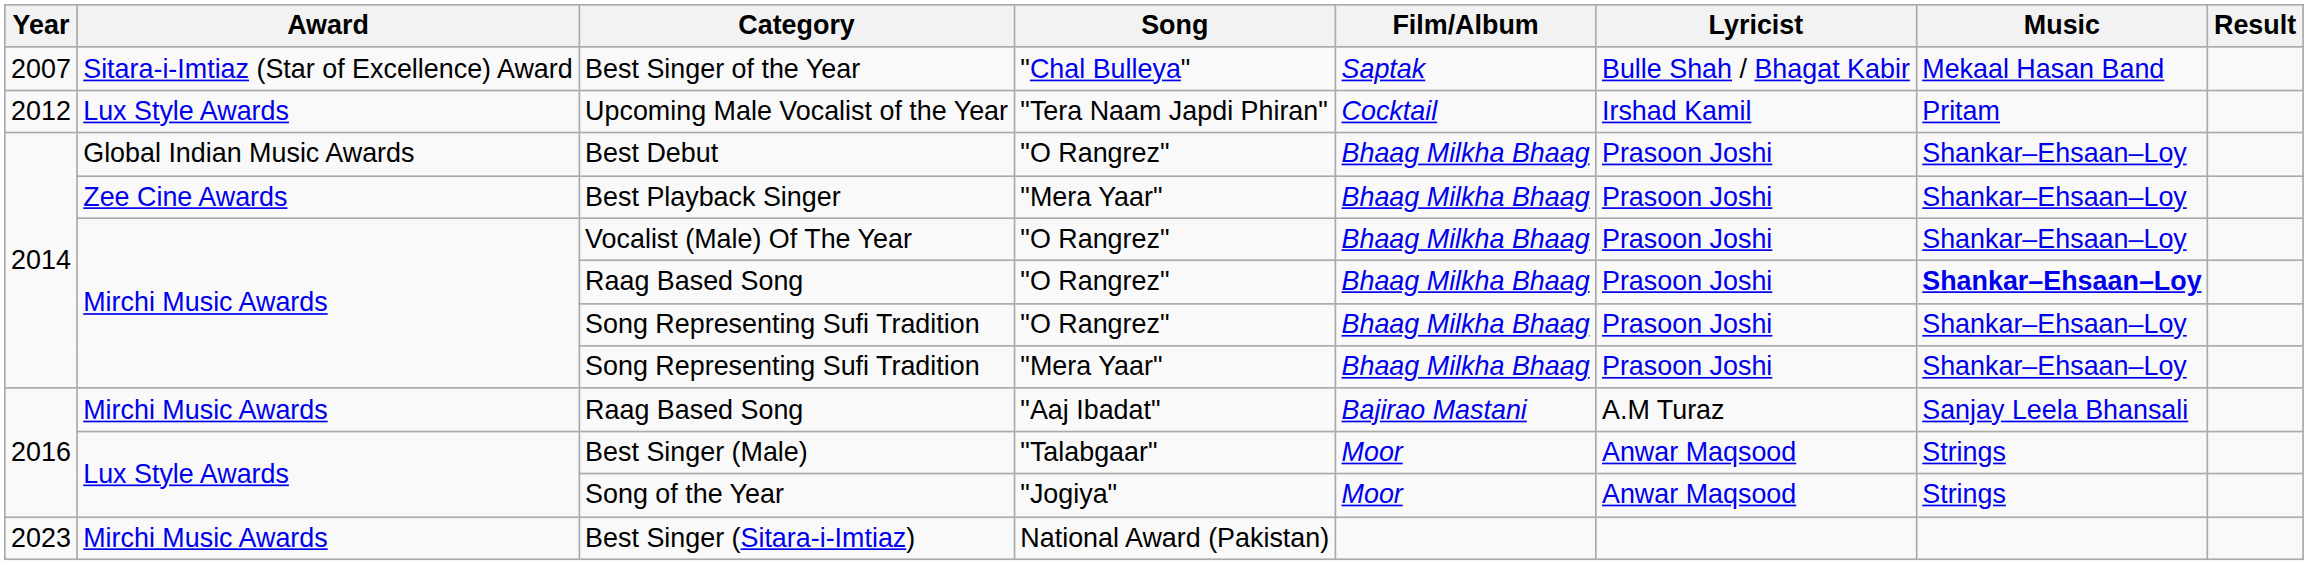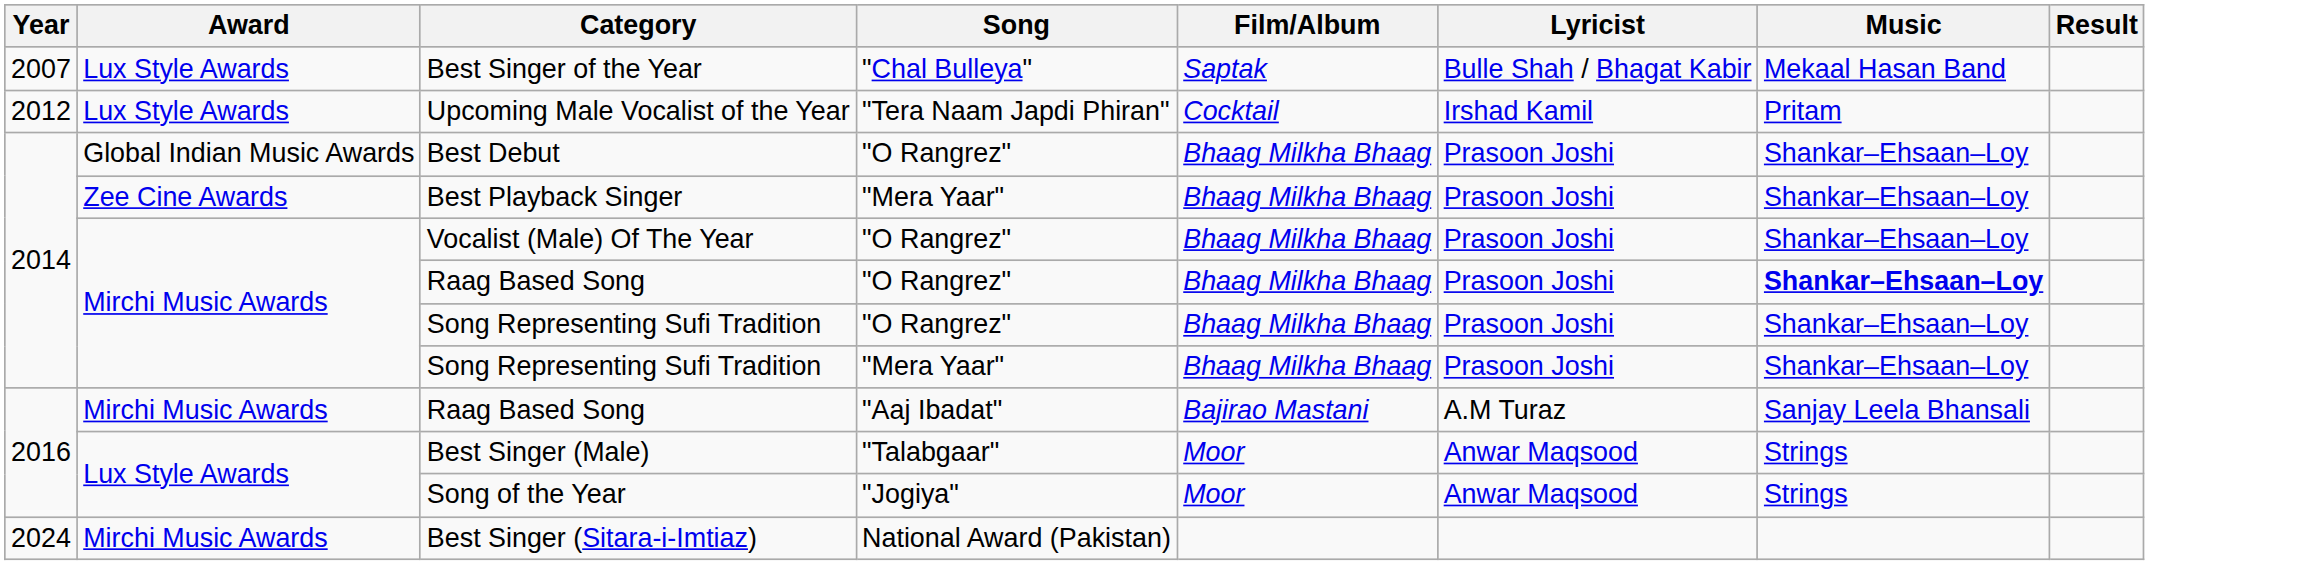 <table class="wikitable sortable">
 <tr>
 <th>Year</th>
 <th>Award</th>
 <th>Category</th>
 <th>Song</th>
 <th>Film/Album</th>
 <th>Lyricist</th>
 <th>Music</th>
 <th>Result</th>
 </tr>
 <tr>
 <td rowspan="1">2007</td>
-<td><a href='#'>Sitara-i-Imtiaz</a> (Star of Excellence) Award</td>
+<td><a href='#'>Lux Style Awards</a></td>
 <td>Best Singer of the Year</td>
 <td>"<a href='#'>Chal Bulleya</a>"</td>
 <td><em><a href='#'>Saptak</a></em></td>
 <td><a href='#'>Bulle Shah</a> / <a href='#'>Bhagat Kabir</a></td>
 <td><a href='#'>Mekaal Hasan Band</a></td>
 <td></td>
 </tr>
 <tr>
 <td rowspan="1">2012</td>
 <td><a href='#'>Lux Style Awards</a></td>
 <td>Upcoming Male Vocalist of the Year</td>
 <td>"Tera Naam Japdi Phiran"</td>
 <td><a href='#'><em>Cocktail</em></a></td>
 <td><a href='#'>Irshad Kamil</a></td>
 <td><a href='#'>Pritam</a></td>
 <td></td>
 </tr>
 <tr>
 <td rowspan="6">2014</td>
 <td>Global Indian Music Awards</td>
 <td>Best Debut</td>
 <td>"O Rangrez"</td>
 <td><em><a href='#'>Bhaag Milkha Bhaag</a></em></td>
 <td><a href='#'>Prasoon Joshi</a></td>
 <td><a href='#'>Shankar–Ehsaan–Loy</a></td>
 <td></td>
 </tr>
 <tr>
 <td rowspan="1"><a href='#'>Zee Cine Awards</a></td>
 <td>Best Playback Singer</td>
 <td>"Mera Yaar"</td>
 <td><em><a href='#'>Bhaag Milkha Bhaag</a></em></td>
 <td><a href='#'>Prasoon Joshi</a></td>
 <td><a href='#'>Shankar–Ehsaan–Loy</a></td>
 <td></td>
 </tr>
 <tr>
 <td rowspan="4"><a href='#'>Mirchi Music Awards</a></td>
 <td>Vocalist (Male) Of The Year</td>
 <td>"O Rangrez"</td>
 <td><em><a href='#'>Bhaag Milkha Bhaag</a></em></td>
 <td><a href='#'>Prasoon Joshi</a></td>
 <td><a href='#'>Shankar–Ehsaan–Loy</a></td>
 <td></td>
 </tr>
 <tr>
 <td>Raag Based Song</td>
 <td>"O Rangrez"</td>
 <td><em><a href='#'>Bhaag Milkha Bhaag</a></em></td>
 <td><a href='#'>Prasoon Joshi</a></td>
 <td><strong><a href='#'>Shankar–Ehsaan–Loy</a></strong></td>
 <td></td>
 </tr>
 <tr>
 <td>Song Representing Sufi Tradition</td>
 <td>"O Rangrez"</td>
 <td><em><a href='#'>Bhaag Milkha Bhaag</a></em></td>
 <td><a href='#'>Prasoon Joshi</a></td>
 <td><a href='#'>Shankar–Ehsaan–Loy</a></td>
 <td></td>
 </tr>
 <tr>
 <td>Song Representing Sufi Tradition</td>
 <td>"Mera Yaar"</td>
 <td><em><a href='#'>Bhaag Milkha Bhaag</a></em></td>
 <td><a href='#'>Prasoon Joshi</a></td>
 <td><a href='#'>Shankar–Ehsaan–Loy</a></td>
 <td></td>
 </tr>
 <tr>
 <td rowspan="3">2016</td>
 <td><a href='#'>Mirchi Music Awards</a></td>
 <td>Raag Based Song</td>
 <td>"Aaj Ibadat"</td>
 <td><a href='#'><em>Bajirao Mastani</em></a></td>
 <td>A.M Turaz</td>
 <td><a href='#'>Sanjay Leela Bhansali</a></td>
 <td></td>
 </tr>
 <tr>
 <td rowspan="2"><a href='#'>Lux Style Awards</a></td>
 <td>Best Singer (Male)</td>
 <td>"Talabgaar"</td>
 <td><a href='#'><em>Moor</em></a></td>
 <td><a href='#'>Anwar Maqsood</a></td>
 <td><a href='#'>Strings</a></td>
 <td></td>
 </tr>
 <tr>
 <td>Song of the Year</td>
 <td>"Jogiya"</td>
 <td><a href='#'><em>Moor</em></a></td>
 <td><a href='#'>Anwar Maqsood</a></td>
 <td><a href='#'>Strings</a></td>
 <td></td>
 </tr>
 <tr>
-<td>2023</td>
+<td>2024</td>
 <td><a href='#'>Mirchi Music Awards</a></td>
 <td>Best Singer (<a href='#'>Sitara-i-Imtiaz</a>)</td>
 <td>National Award (Pakistan)</td>
 <td></td>
 <td></td>
 <td></td>
 <td></td>
 </tr>
 </table>
